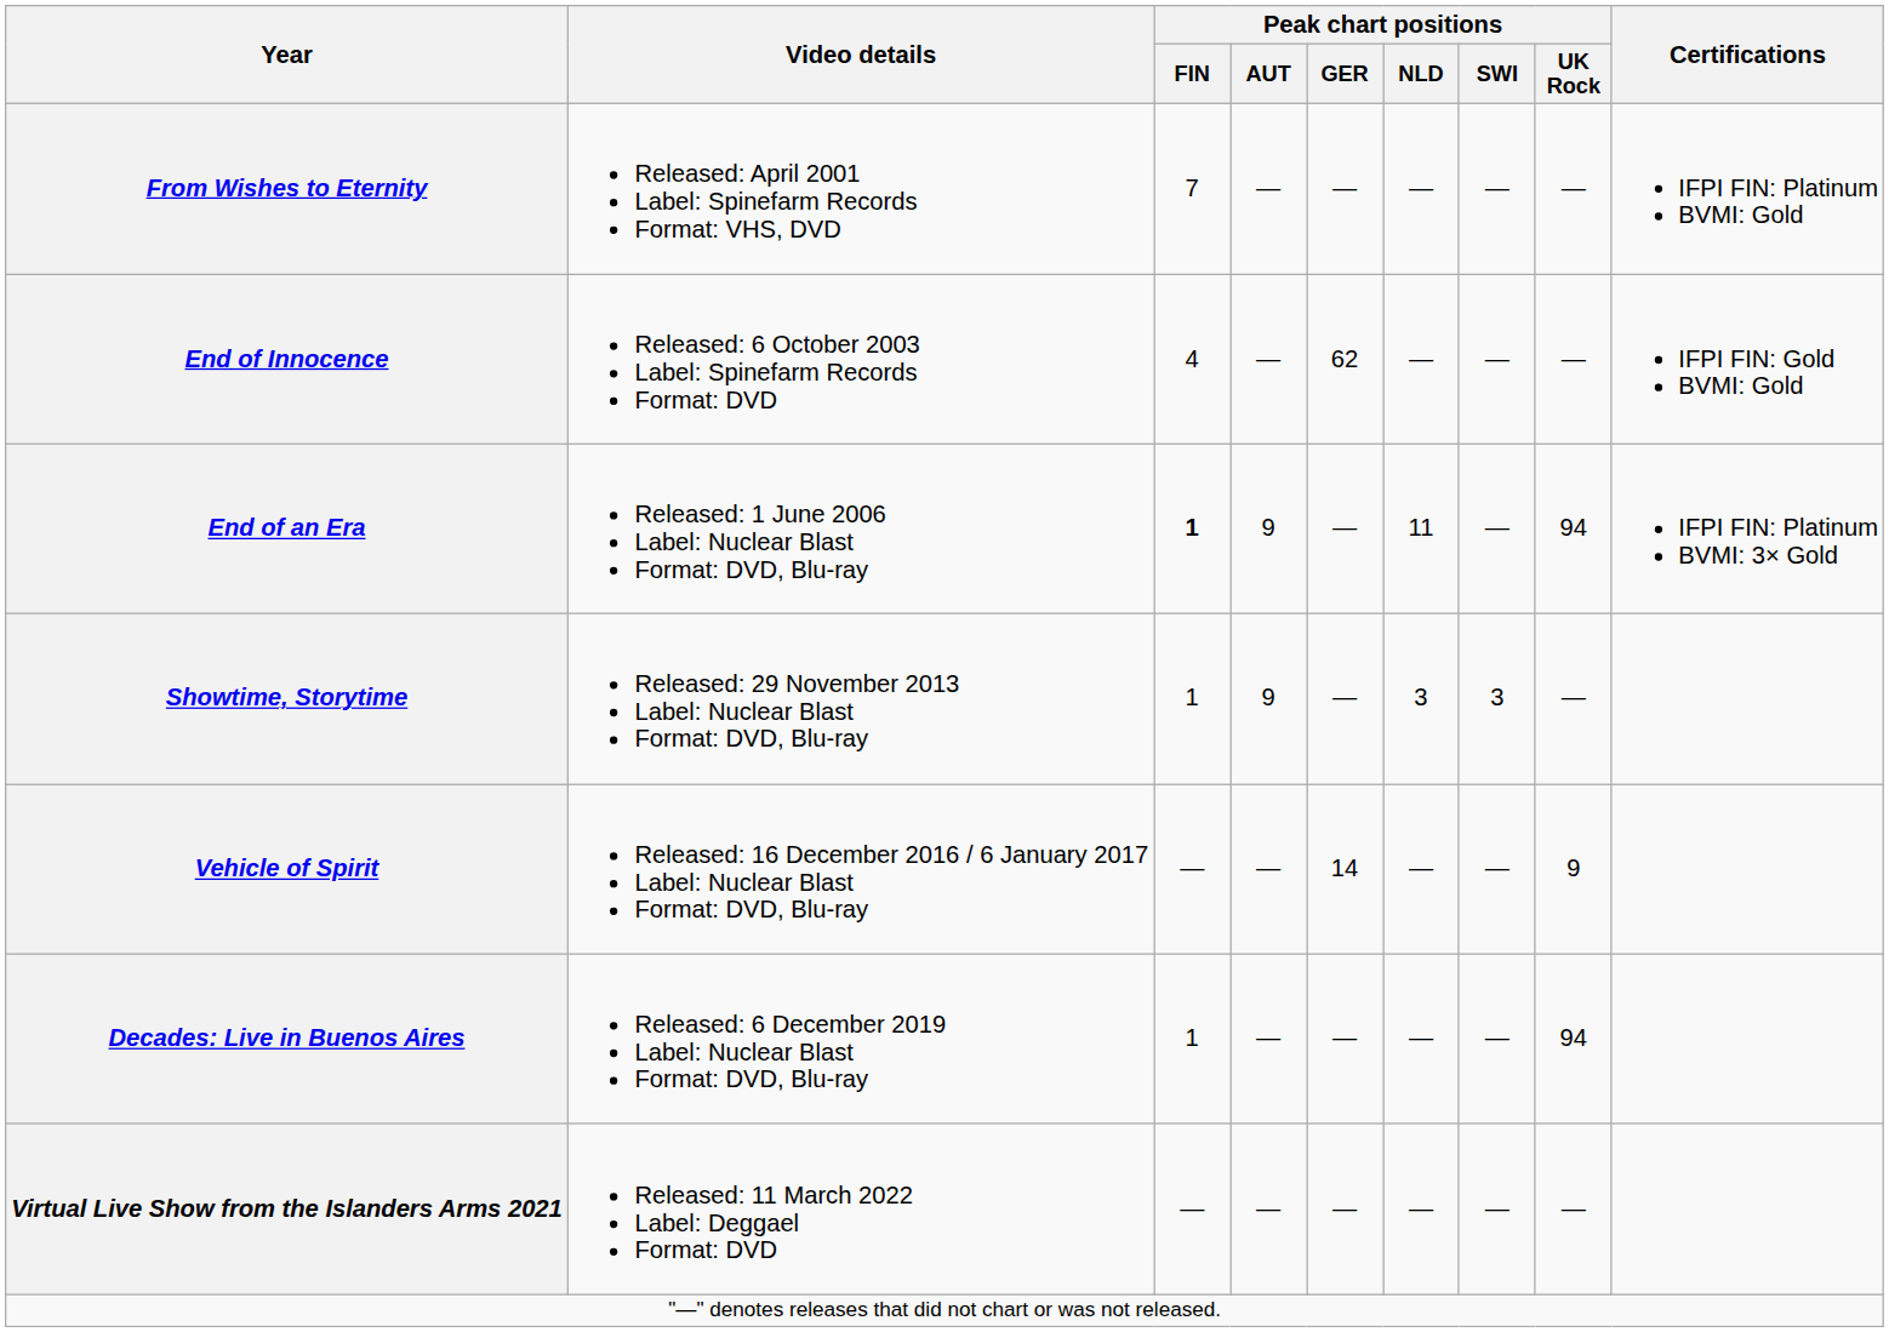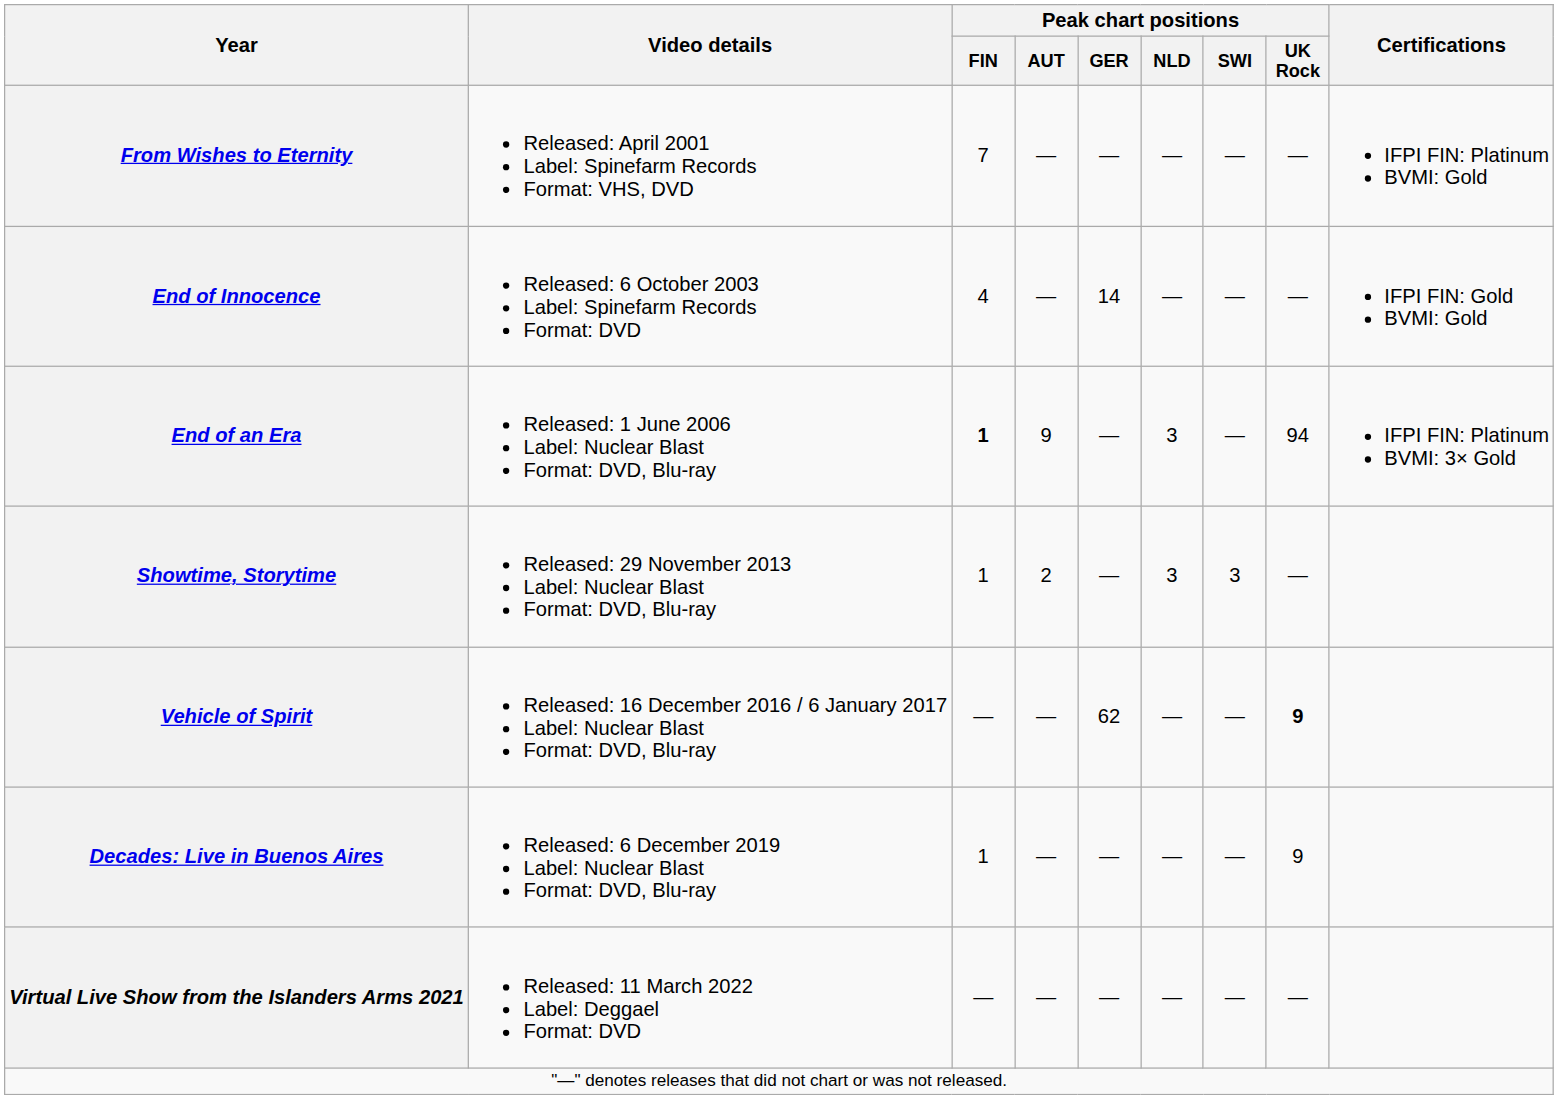 <table class="wikitable plainrowheaders" border="1">
 <tr>
 <th scope="col" rowspan="2">Year</th>
 <th scope="col" rowspan="2">Video details</th>
 <th scope="col" colspan="6">Peak chart positions</th>
 <th scope="col" rowspan="2">Certifications</th>
 </tr>
 <tr>
 <th scope="col" style="width:3em;font-size:90%;">FIN<br></th>
 <th scope="col" style="width:3em;font-size:90%;">AUT<br></th>
 <th scope="col" style="width:3em;font-size:90%;">GER<br></th>
 <th scope="col" style="width:3em;font-size:90%;">NLD<br></th>
 <th scope="col" style="width:3em;font-size:90%;">SWI<br></th>
 <th scope="col" style="width:3em;font-size:90%;">UK<br>Rock<br></th>
 </tr>
 <tr>
 <th scope="row"><em><a href='#'>From Wishes to Eternity</a></em></th>
 <td><br><ul><li>Released: April 2001</li><li>Label: Spinefarm Records</li><li>Format: VHS, DVD</li></ul></td>
 <td align="center">7</td>
 <td align="center">—</td>
 <td align="center">—</td>
 <td align="center">—</td>
 <td align="center">—</td>
 <td align="center">—</td>
 <td><br><ul><li>IFPI FIN: Platinum</li><li>BVMI: Gold</li></ul></td>
 </tr>
 <tr>
 <th scope="row"><em><a href='#'>End of Innocence</a></em></th>
 <td><br><ul><li>Released: 6 October 2003</li><li>Label: Spinefarm Records</li><li>Format: DVD</li></ul></td>
 <td align="center">4</td>
 <td align="center">—</td>
-<td align="center">62</td>
+<td align="center">14</td>
 <td align="center">—</td>
 <td align="center">—</td>
 <td align="center">—</td>
 <td><br><ul><li>IFPI FIN: Gold</li><li>BVMI: Gold</li></ul></td>
 </tr>
 <tr>
 <th scope="row"><em><a href='#'>End of an Era</a></em></th>
 <td><br><ul><li>Released: 1 June 2006</li><li>Label: Nuclear Blast</li><li>Format: DVD, Blu-ray</li></ul></td>
 <td align="center"><strong>1</strong></td>
 <td align="center">9</td>
 <td align="center">—</td>
-<td align="center">11</td>
+<td align="center">3</td>
 <td align="center">—</td>
 <td align="center">94</td>
 <td><br><ul><li>IFPI FIN: Platinum</li><li>BVMI: 3× Gold</li></ul></td>
 </tr>
 <tr>
 <th scope="row"><em><a href='#'>Showtime, Storytime</a></em></th>
 <td><br><ul><li>Released: 29 November 2013</li><li>Label: Nuclear Blast</li><li>Format: DVD, Blu-ray</li></ul></td>
 <td align="center">1</td>
-<td align="center">9</td>
+<td align="center">2</td>
 <td align="center">—</td>
 <td align="center">3</td>
 <td align="center">3</td>
 <td align="center">—</td>
 <td></td>
 </tr>
 <tr>
 <th scope="row"><em><a href='#'>Vehicle of Spirit</a></em></th>
 <td><br><ul><li>Released: 16 December 2016 / 6 January 2017</li><li>Label: Nuclear Blast</li><li>Format: DVD, Blu-ray</li></ul></td>
 <td align="center">—</td>
 <td align="center">—</td>
-<td align="center">14</td>
+<td align="center">62</td>
 <td align="center">—</td>
 <td align="center">—</td>
-<td align="center">9</td>
+<td align="center"><strong>9</strong></td>
 <td></td>
 </tr>
 <tr>
 <th scope="row"><em><a href='#'>Decades: Live in Buenos Aires</a></em></th>
 <td><br><ul><li>Released: 6 December 2019</li><li>Label: Nuclear Blast</li><li>Format: DVD, Blu-ray</li></ul></td>
 <td align="center">1</td>
 <td align="center">—</td>
 <td align="center">—</td>
 <td align="center">—</td>
 <td align="center">—</td>
-<td align="center">94</td>
+<td align="center">9</td>
 <td></td>
 </tr>
 <tr>
 <th scope="row"><em>Virtual Live Show from the Islanders Arms 2021</em></th>
 <td><br><ul><li>Released: 11 March 2022</li><li>Label: Deggael</li><li>Format: DVD</li></ul></td>
 <td align="center">—</td>
 <td align="center">—</td>
 <td align="center">—</td>
 <td align="center">—</td>
 <td align="center">—</td>
 <td align="center">—</td>
 <td></td>
 </tr>
 <tr>
 <td colspan="100" style="font-size:85%; text-align: center">"—" denotes releases that did not chart or was not released.</td>
 </tr>
 </table>
